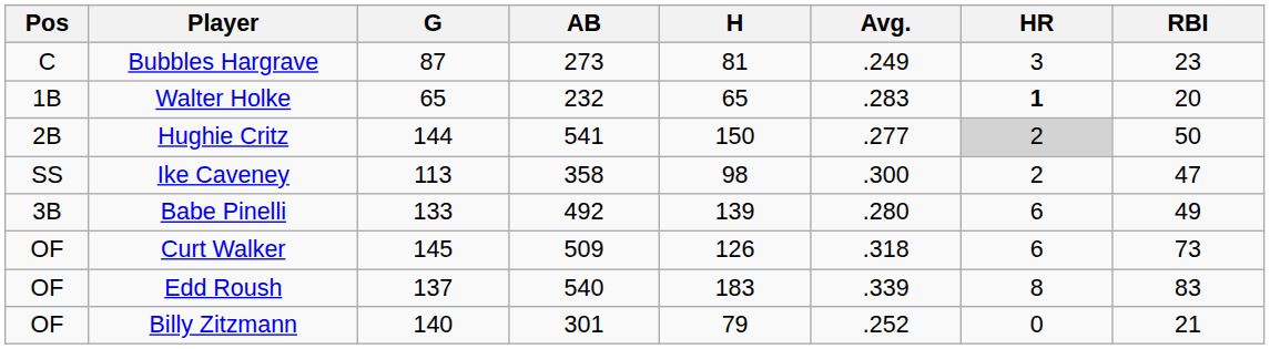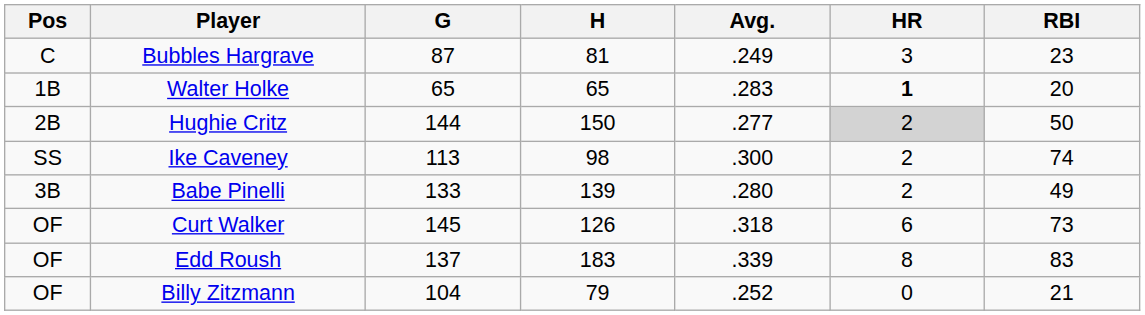 <table class="wikitable sortable">
 <tr>
 <th bgcolor="#DDDDFF" width="5%">Pos</th>
 <th bgcolor="#DDDDFF" width="16%">Player</th>
 <th bgcolor="#DDDDFF" width="9%">G</th>
-<th bgcolor="#DDDDFF" width="9%">AB</th>
 <th bgcolor="#DDDDFF" width="9%">H</th>
 <th bgcolor="#DDDDFF" width="9%">Avg.</th>
 <th bgcolor="#DDDDFF" width="9%">HR</th>
 <th bgcolor="#DDDDFF" width="9%">RBI</th>
 </tr>
 <tr align="center">
 <td>C</td>
 <td><a href='#'>Bubbles Hargrave</a></td>
 <td>87</td>
-<td>273</td>
 <td>81</td>
 <td>.249</td>
 <td>3</td>
 <td>23</td>
 </tr>
 <tr align=center>
 <td>1B</td>
 <td><a href='#'>Walter Holke</a></td>
 <td>65</td>
-<td>232</td>
 <td>65</td>
 <td>.283</td>
 <td><strong>1</strong></td>
 <td>20</td>
 </tr>
 <tr align=center>
 <td>2B</td>
 <td><a href='#'>Hughie Critz</a></td>
 <td>144</td>
-<td>541</td>
 <td>150</td>
 <td>.277</td>
 <td style="background: lightgrey;">2</td>
 <td>50</td>
 </tr>
 <tr align=center>
 <td>SS</td>
 <td><a href='#'>Ike Caveney</a></td>
 <td>113</td>
-<td>358</td>
 <td>98</td>
 <td>.300</td>
 <td>2</td>
-<td>47</td>
+<td>74</td>
 </tr>
 <tr align=center>
 <td>3B</td>
 <td><a href='#'>Babe Pinelli</a></td>
 <td>133</td>
-<td>492</td>
 <td>139</td>
 <td>.280</td>
-<td>6</td>
+<td>2</td>
 <td>49</td>
 </tr>
 <tr align=center>
 <td>OF</td>
 <td><a href='#'>Curt Walker</a></td>
 <td>145</td>
-<td>509</td>
 <td>126</td>
 <td>.318</td>
 <td>6</td>
 <td>73</td>
 </tr>
 <tr align=center>
 <td>OF</td>
 <td><a href='#'>Edd Roush</a></td>
 <td>137</td>
-<td>540</td>
 <td>183</td>
 <td>.339</td>
 <td>8</td>
 <td>83</td>
 </tr>
 <tr align=center>
 <td>OF</td>
 <td><a href='#'>Billy Zitzmann</a></td>
-<td>140</td>
-<td>301</td>
+<td>104</td>
 <td>79</td>
 <td>.252</td>
 <td>0</td>
 <td>21</td>
 </tr>
 </table>
